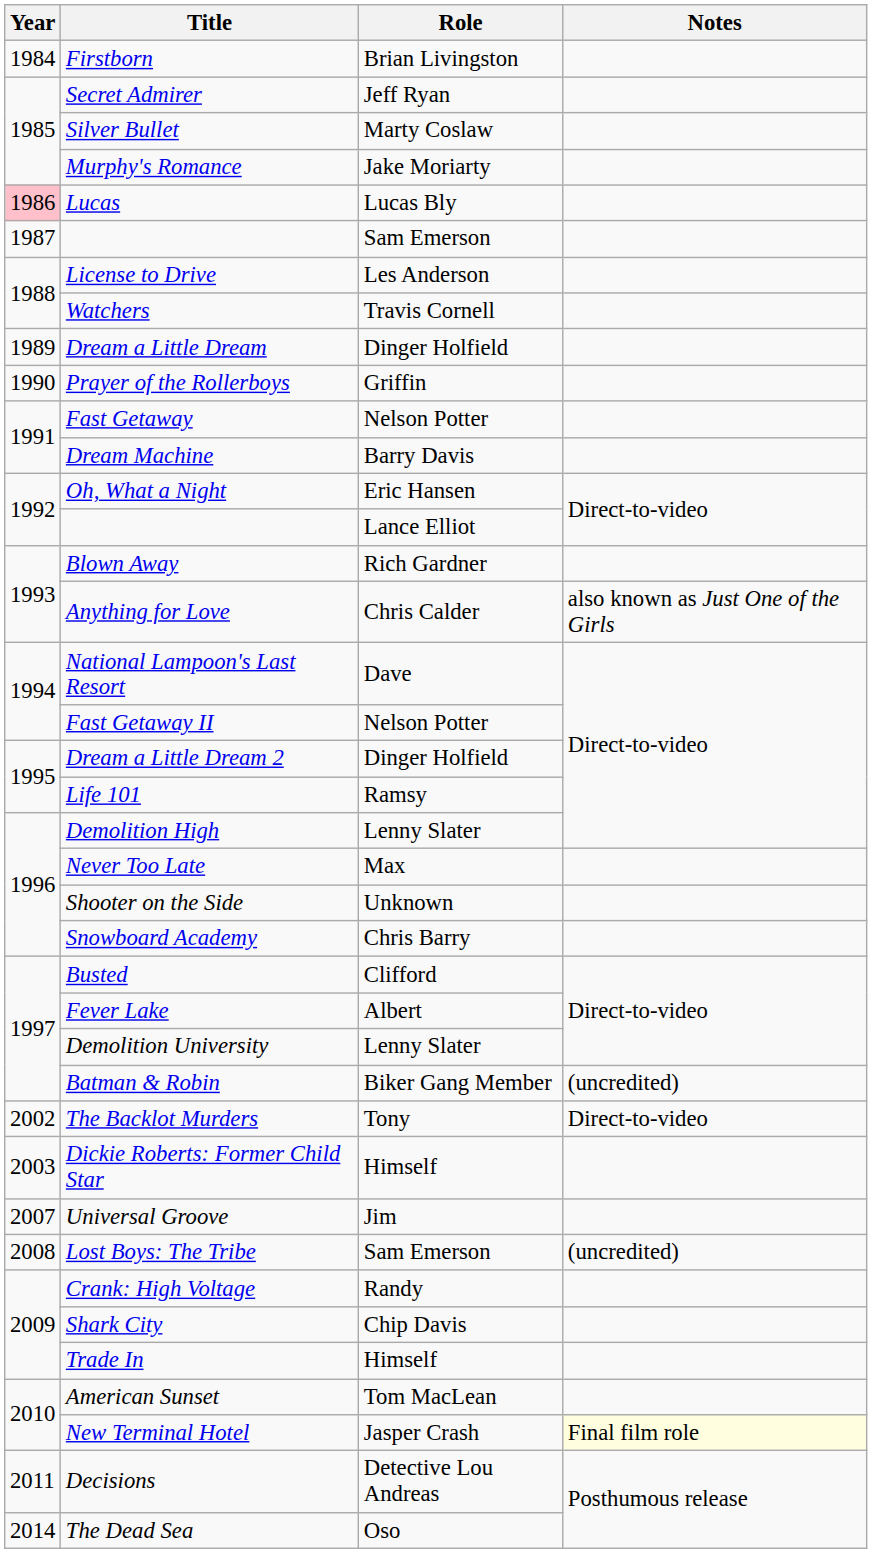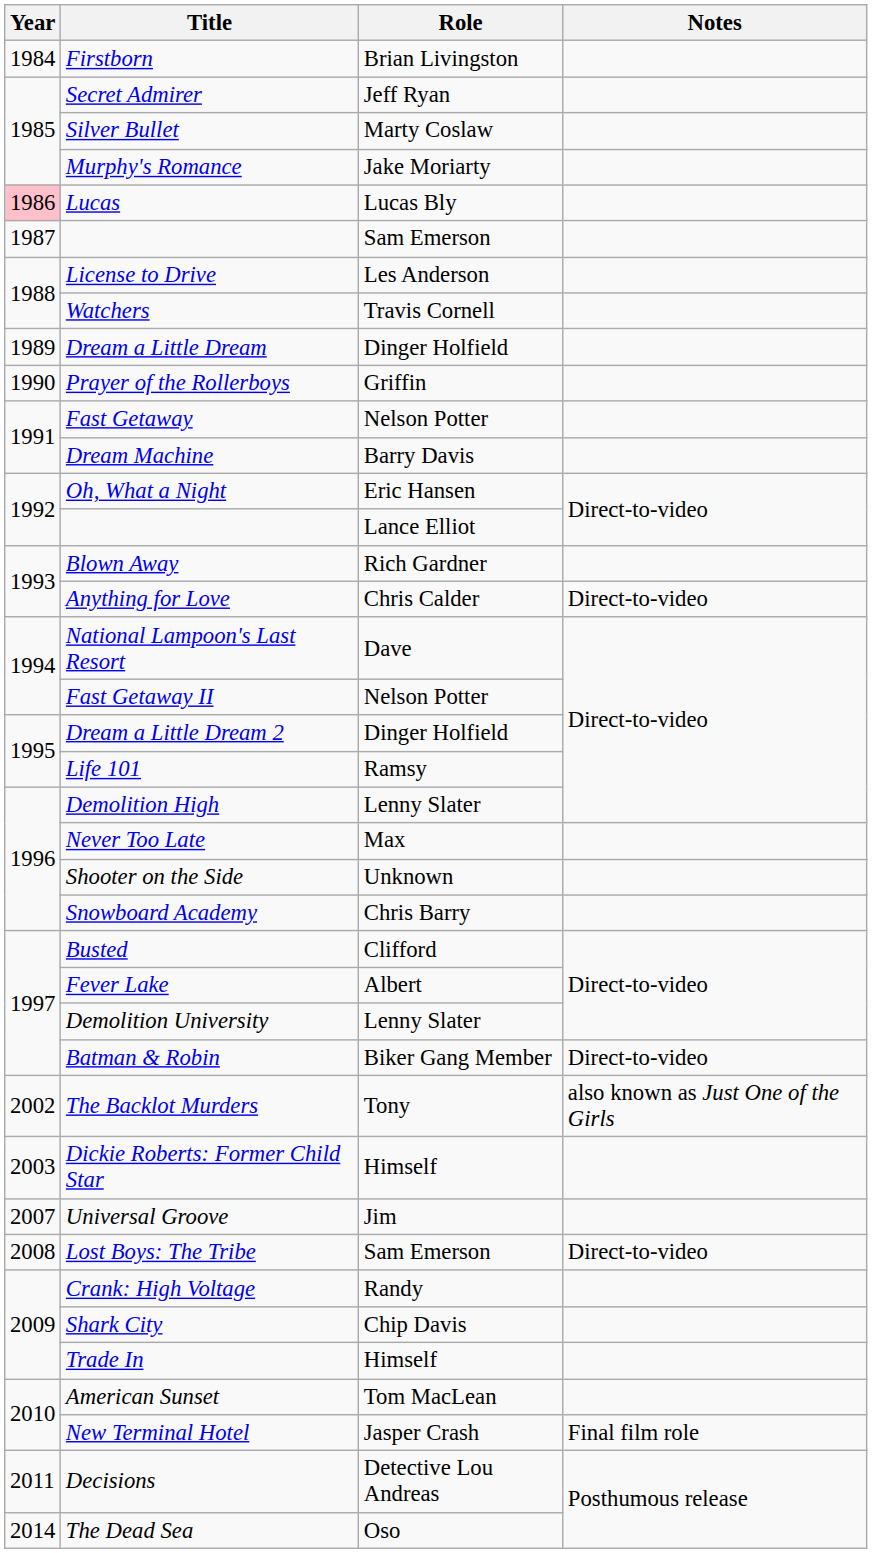 <table class="wikitable sortable">
 <tr>
 <th>Year</th>
 <th>Title</th>
 <th>Role</th>
 <th class="unsortable">Notes</th>
 </tr>
 <tr>
 <td>1984</td>
 <td><em><a href='#'>Firstborn</a></em></td>
 <td>Brian Livingston</td>
 <td></td>
 </tr>
 <tr>
 <td rowspan="3">1985</td>
 <td><em><a href='#'>Secret Admirer</a></em></td>
 <td>Jeff Ryan</td>
 <td></td>
 </tr>
 <tr>
 <td><em><a href='#'>Silver Bullet</a></em></td>
 <td>Marty Coslaw</td>
 <td></td>
 </tr>
 <tr>
 <td><em><a href='#'>Murphy's Romance</a></em></td>
 <td>Jake Moriarty</td>
 <td></td>
 </tr>
 <tr>
 <td style="background: pink;">1986</td>
 <td><em><a href='#'>Lucas</a></em></td>
 <td>Lucas Bly</td>
 <td></td>
 </tr>
 <tr>
 <td>1987</td>
 <td><em></em></td>
 <td>Sam Emerson</td>
 <td></td>
 </tr>
 <tr>
 <td rowspan="2">1988</td>
 <td><em><a href='#'>License to Drive</a></em></td>
 <td>Les Anderson</td>
 <td></td>
 </tr>
 <tr>
 <td><em><a href='#'>Watchers</a></em></td>
 <td>Travis Cornell</td>
 <td></td>
 </tr>
 <tr>
 <td>1989</td>
 <td><em><a href='#'>Dream a Little Dream</a></em></td>
 <td>Dinger Holfield</td>
 <td></td>
 </tr>
 <tr>
 <td>1990</td>
 <td><em><a href='#'>Prayer of the Rollerboys</a></em></td>
 <td>Griffin</td>
 <td></td>
 </tr>
 <tr>
 <td rowspan="2">1991</td>
 <td><em><a href='#'>Fast Getaway</a></em></td>
 <td>Nelson Potter</td>
 <td></td>
 </tr>
 <tr>
 <td><em><a href='#'>Dream Machine</a></em></td>
 <td>Barry Davis</td>
 <td></td>
 </tr>
 <tr>
 <td rowspan="2">1992</td>
 <td><em><a href='#'>Oh, What a Night</a></em></td>
 <td>Eric Hansen</td>
 <td rowspan="2">Direct-to-video</td>
 </tr>
 <tr>
 <td><em></em></td>
 <td>Lance Elliot</td>
 </tr>
 <tr>
 <td rowspan="2">1993</td>
 <td><em><a href='#'>Blown Away</a></em></td>
 <td>Rich Gardner</td>
 <td></td>
 </tr>
 <tr>
 <td><em><a href='#'>Anything for Love</a></em></td>
 <td>Chris Calder</td>
-<td>also known as <em>Just One of the Girls</em></td>
+<td>Direct-to-video</td>
 </tr>
 <tr>
 <td rowspan="2">1994</td>
 <td><em><a href='#'>National Lampoon's Last Resort</a></em></td>
 <td>Dave</td>
 <td rowspan="5">Direct-to-video</td>
 </tr>
 <tr>
 <td><em><a href='#'>Fast Getaway II</a></em></td>
 <td>Nelson Potter</td>
 </tr>
 <tr>
 <td rowspan="2">1995</td>
 <td><em><a href='#'>Dream a Little Dream 2</a></em></td>
 <td>Dinger Holfield</td>
 </tr>
 <tr>
 <td><em><a href='#'>Life 101</a></em></td>
 <td>Ramsy</td>
 </tr>
 <tr>
 <td rowspan="4">1996</td>
 <td><em><a href='#'>Demolition High</a></em></td>
 <td>Lenny Slater</td>
 </tr>
 <tr>
 <td><em><a href='#'>Never Too Late</a></em></td>
 <td>Max</td>
 <td></td>
 </tr>
 <tr>
 <td><em>Shooter on the Side</em></td>
 <td>Unknown</td>
 <td></td>
 </tr>
 <tr>
 <td><em><a href='#'>Snowboard Academy</a></em></td>
 <td>Chris Barry</td>
 <td></td>
 </tr>
 <tr>
 <td rowspan="4">1997</td>
 <td><em><a href='#'>Busted</a></em></td>
 <td>Clifford</td>
 <td rowspan="3">Direct-to-video</td>
 </tr>
 <tr>
 <td><em><a href='#'>Fever Lake</a></em></td>
 <td>Albert</td>
 </tr>
 <tr>
 <td><em>Demolition University</em></td>
 <td>Lenny Slater</td>
 </tr>
 <tr>
 <td><em><a href='#'>Batman & Robin</a></em></td>
 <td>Biker Gang Member</td>
-<td>(uncredited)</td>
+<td>Direct-to-video</td>
 </tr>
 <tr>
 <td>2002</td>
 <td data-sort-value="Backlot Murders, The"><em><a href='#'>The Backlot Murders</a></em></td>
 <td>Tony</td>
-<td>Direct-to-video</td>
+<td>also known as <em>Just One of the Girls</em></td>
 </tr>
 <tr>
 <td>2003</td>
 <td><em><a href='#'>Dickie Roberts: Former Child Star</a></em></td>
 <td>Himself</td>
 <td></td>
 </tr>
 <tr>
 <td>2007</td>
 <td><em>Universal Groove</em></td>
 <td>Jim</td>
 <td></td>
 </tr>
 <tr>
 <td>2008</td>
 <td><em><a href='#'>Lost Boys: The Tribe</a></em></td>
 <td>Sam Emerson</td>
-<td>(uncredited)</td>
+<td>Direct-to-video</td>
 </tr>
 <tr>
 <td rowspan="3">2009</td>
 <td><em><a href='#'>Crank: High Voltage</a></em></td>
 <td>Randy</td>
 <td></td>
 </tr>
 <tr>
 <td><em><a href='#'>Shark City</a></em></td>
 <td>Chip Davis</td>
 <td></td>
 </tr>
 <tr>
 <td><em><a href='#'>Trade In</a></em></td>
 <td>Himself</td>
 <td></td>
 </tr>
 <tr>
 <td rowspan="2">2010</td>
 <td><em>American Sunset</em></td>
 <td>Tom MacLean</td>
 <td></td>
 </tr>
 <tr>
 <td><em><a href='#'>New Terminal Hotel</a></em></td>
 <td>Jasper Crash</td>
-<td style="background: lightyellow;">Final film role</td>
+<td>Final film role</td>
 </tr>
 <tr>
 <td>2011</td>
 <td><em>Decisions</em></td>
 <td>Detective Lou Andreas</td>
 <td rowspan="2">Posthumous release</td>
 </tr>
 <tr>
 <td>2014</td>
 <td data-sort-value="Dead Sea, The"><em>The Dead Sea</em></td>
 <td>Oso</td>
 </tr>
 </table>
